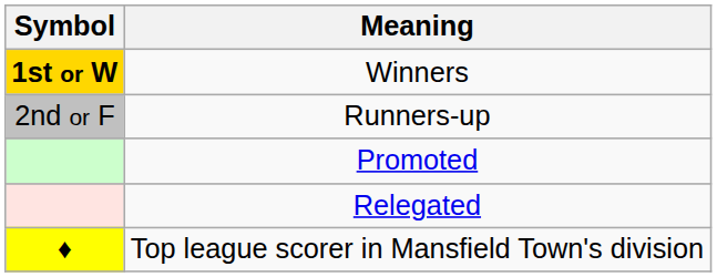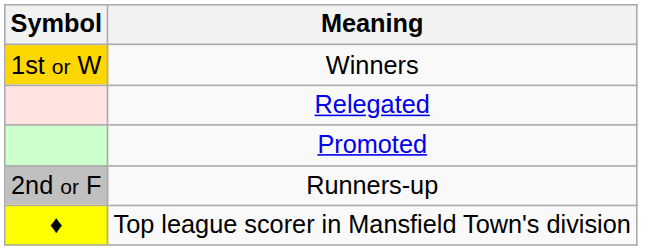 <table class="wikitable" style="text-align:center">
 <tr>
 <th scope=col>Symbol</th>
 <th scope=col>Meaning</th>
 </tr>
 <tr>
-<td style=background:gold><strong>1st <small>or</small> W</strong></td>
+<td style=background:gold>1st <small>or</small> W</td>
 <td>Winners</td>
+</tr>
+<tr>
+<td style=background:MistyRose></td>
+<td><a href='#'>Relegated</a></td>
+</tr>
+<tr>
+<td style=background:#cfc></td>
+<td><a href='#'>Promoted</a></td>
 </tr>
 <tr>
 <td style=background:silver>2nd <small>or</small> F</td>
 <td>Runners-up</td>
 </tr>
 <tr>
-<td style=background:#cfc></td>
-<td><a href='#'>Promoted</a></td>
-</tr>
-<tr>
-<td style=background:MistyRose></td>
-<td><a href='#'>Relegated</a></td>
-</tr>
-<tr>
 <td style=background:yellow>♦</td>
 <td>Top league scorer in Mansfield Town's division</td>
 </tr>
 </table>
